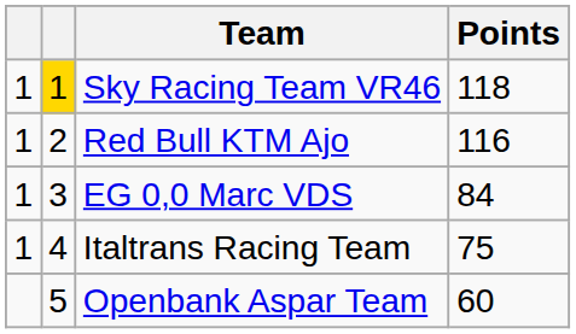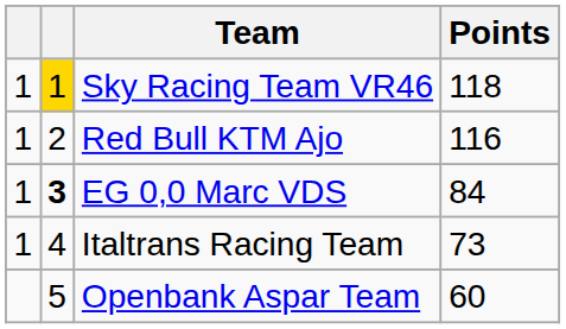 <table class="wikitable" style="font-size: 95%;">
 <tr>
 <th></th>
 <th></th>
 <th>Team</th>
 <th>Points</th>
 </tr>
 <tr>
 <td> 1</td>
 <td align=center style="background: gold;">1</td>
 <td> <a href='#'>Sky Racing Team VR46</a></td>
 <td align=left>118</td>
 </tr>
 <tr>
 <td> 1</td>
 <td align=center>2</td>
 <td> <a href='#'>Red Bull KTM Ajo</a></td>
 <td align=left>116</td>
 </tr>
 <tr>
 <td> 1</td>
-<td align=center>3</td>
+<td align=center><strong>3</strong></td>
 <td> <a href='#'>EG 0,0 Marc VDS</a></td>
 <td align=left>84</td>
 </tr>
 <tr>
 <td> 1</td>
 <td align=center>4</td>
 <td> Italtrans Racing Team</td>
-<td align=left>75</td>
+<td align=left>73</td>
 </tr>
 <tr>
 <td></td>
 <td align=center>5</td>
 <td> <a href='#'>Openbank Aspar Team</a></td>
 <td align=left>60</td>
 </tr>
 </table>
